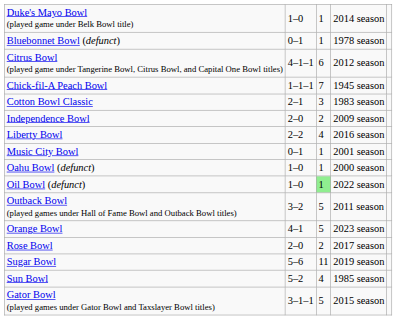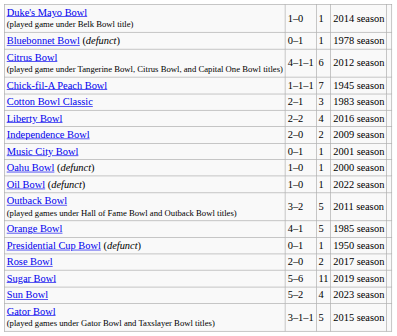 <table class="wikitable sortable">
 <tr>
 <td><a href='#'>Duke's Mayo Bowl</a><br><small>(played game under Belk Bowl title)</small></td>
 <td>1–0</td>
 <td>1</td>
 <td>2014 season</td>
 <td></td>
 </tr>
 <tr>
 <td><a href='#'>Bluebonnet Bowl</a> (<em>defunct</em>)</td>
 <td>0–1</td>
 <td>1</td>
 <td>1978 season</td>
 <td></td>
 </tr>
 <tr>
 <td><a href='#'>Citrus Bowl</a><br><small>(played game under Tangerine Bowl, Citrus Bowl, and Capital One Bowl titles)</small></td>
 <td>4–1–1</td>
 <td>6</td>
 <td>2012 season</td>
 <td></td>
 </tr>
 <tr>
 <td><a href='#'>Chick-fil-A Peach Bowl</a></td>
 <td>1–1–1</td>
 <td>7</td>
 <td>1945 season</td>
 <td></td>
 </tr>
 <tr>
 <td><a href='#'>Cotton Bowl Classic</a></td>
 <td>2–1</td>
 <td>3</td>
 <td>1983 season</td>
 <td></td>
 </tr>
 <tr>
+<td><a href='#'>Liberty Bowl</a></td>
+<td>2–2</td>
+<td>4</td>
+<td>2016 season</td>
+<td></td>
+</tr>
+<tr>
 <td><a href='#'>Independence Bowl</a></td>
 <td>2–0</td>
 <td>2</td>
 <td>2009 season</td>
-<td></td>
-</tr>
-<tr>
-<td><a href='#'>Liberty Bowl</a></td>
-<td>2–2</td>
-<td>4</td>
-<td>2016 season</td>
 <td></td>
 </tr>
 <tr>
 <td><a href='#'>Music City Bowl</a></td>
 <td>0–1</td>
 <td>1</td>
 <td>2001 season</td>
 <td></td>
 </tr>
 <tr>
 <td><a href='#'>Oahu Bowl</a> (<em>defunct</em>)</td>
 <td>1–0</td>
 <td>1</td>
 <td>2000 season</td>
 <td></td>
 </tr>
 <tr>
 <td><a href='#'>Oil Bowl</a> (<em>defunct</em>)</td>
 <td>1–0</td>
-<td style="background: lightgreen;">1</td>
+<td>1</td>
 <td>2022 season</td>
 <td></td>
 </tr>
 <tr>
 <td><a href='#'>Outback Bowl</a><br><small>(played games under Hall of Fame Bowl and Outback Bowl titles)</small></td>
 <td>3–2</td>
 <td>5</td>
 <td>2011 season</td>
 <td></td>
 </tr>
 <tr>
 <td><a href='#'>Orange Bowl</a></td>
 <td>4–1</td>
 <td>5</td>
-<td>2023 season</td>
+<td>1985 season</td>
+<td></td>
+</tr>
+<tr>
+<td><a href='#'>Presidential Cup Bowl</a> (<em>defunct</em>)</td>
+<td>0–1</td>
+<td>1</td>
+<td>1950 season</td>
 <td></td>
 </tr>
 <tr>
 <td><a href='#'>Rose Bowl</a></td>
 <td>2–0</td>
 <td>2</td>
 <td>2017 season</td>
 <td></td>
 </tr>
 <tr>
 <td><a href='#'>Sugar Bowl</a></td>
 <td>5–6</td>
 <td>11</td>
 <td>2019 season</td>
 <td></td>
 </tr>
 <tr>
 <td><a href='#'>Sun Bowl</a></td>
 <td>5–2</td>
 <td>4</td>
-<td>1985 season</td>
+<td>2023 season</td>
 <td></td>
 </tr>
 <tr>
 <td><a href='#'>Gator Bowl</a><br><small>(played games under Gator Bowl and Taxslayer Bowl titles)</small></td>
 <td>3–1–1</td>
 <td>5</td>
 <td>2015 season</td>
 <td></td>
 </tr>
 </table>
